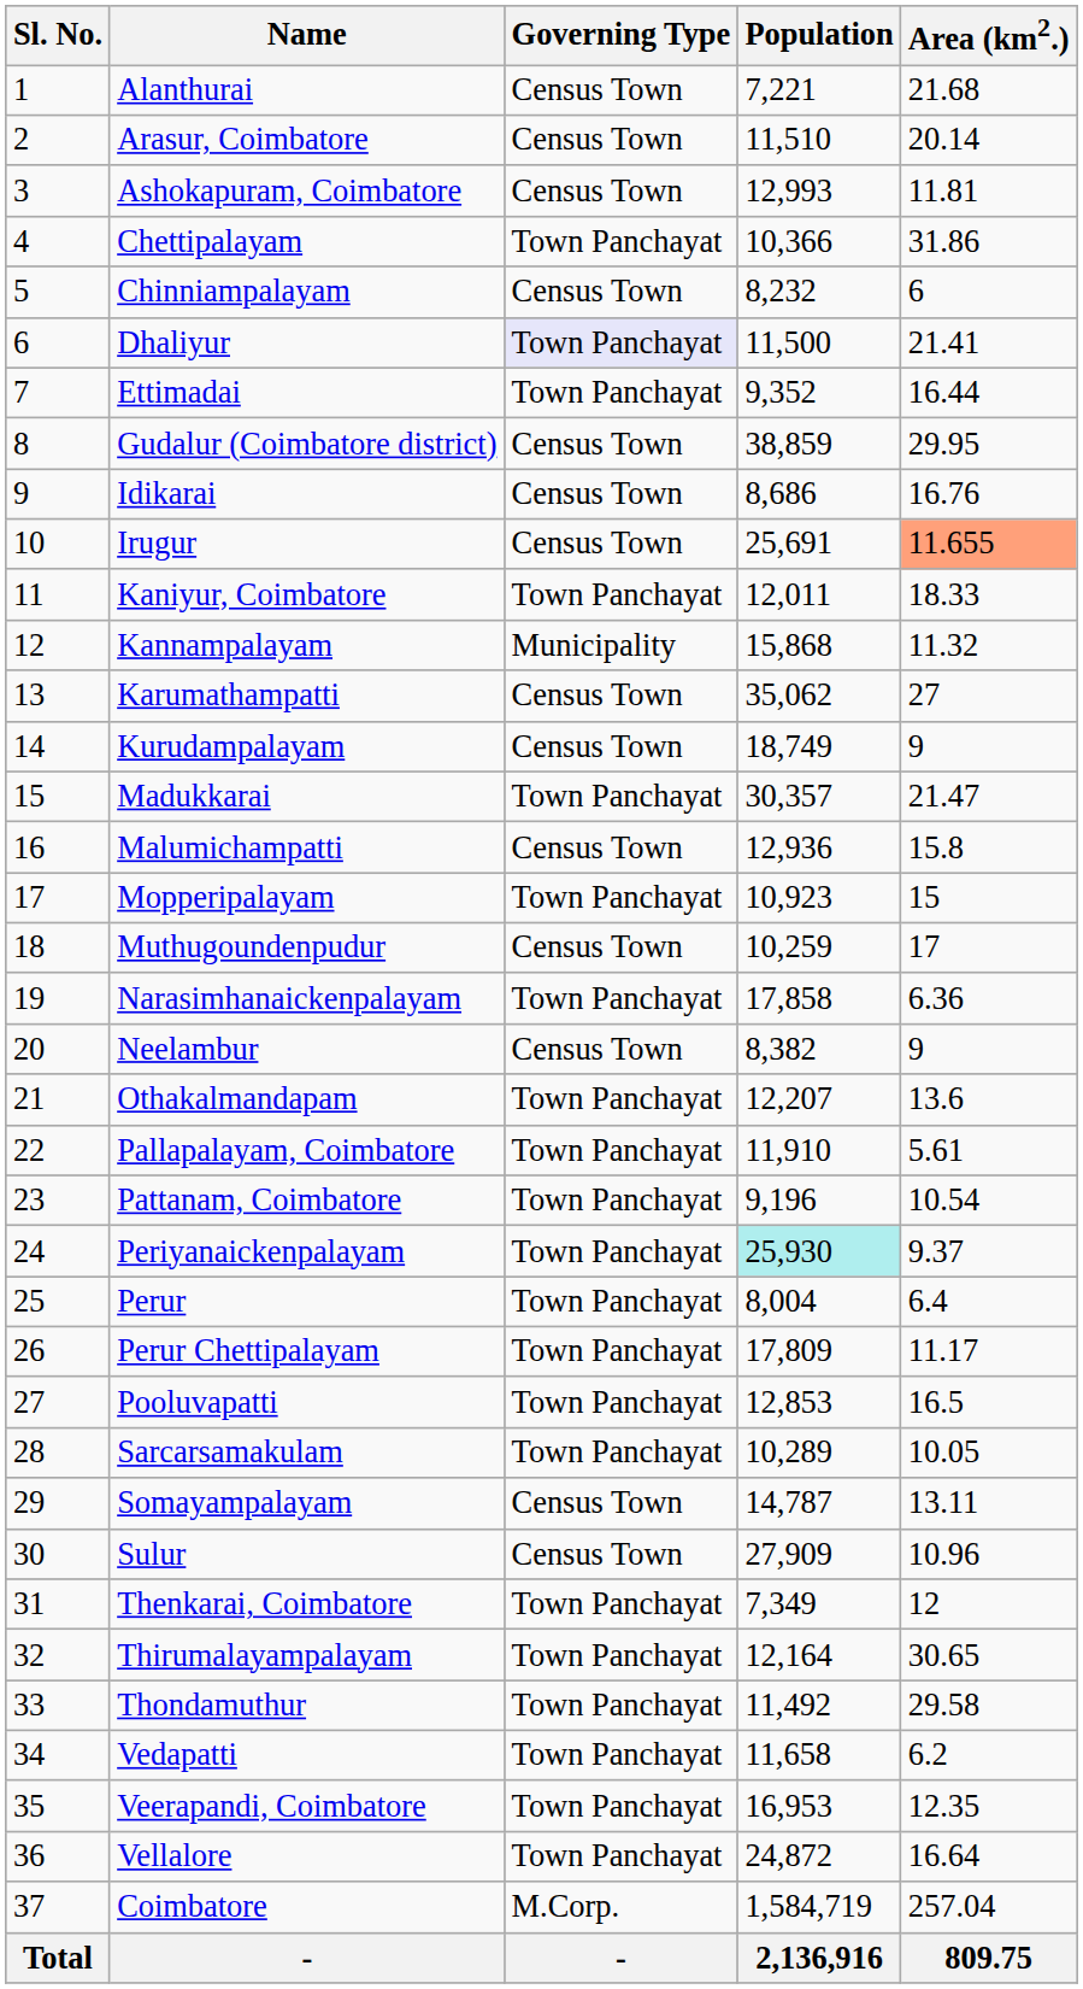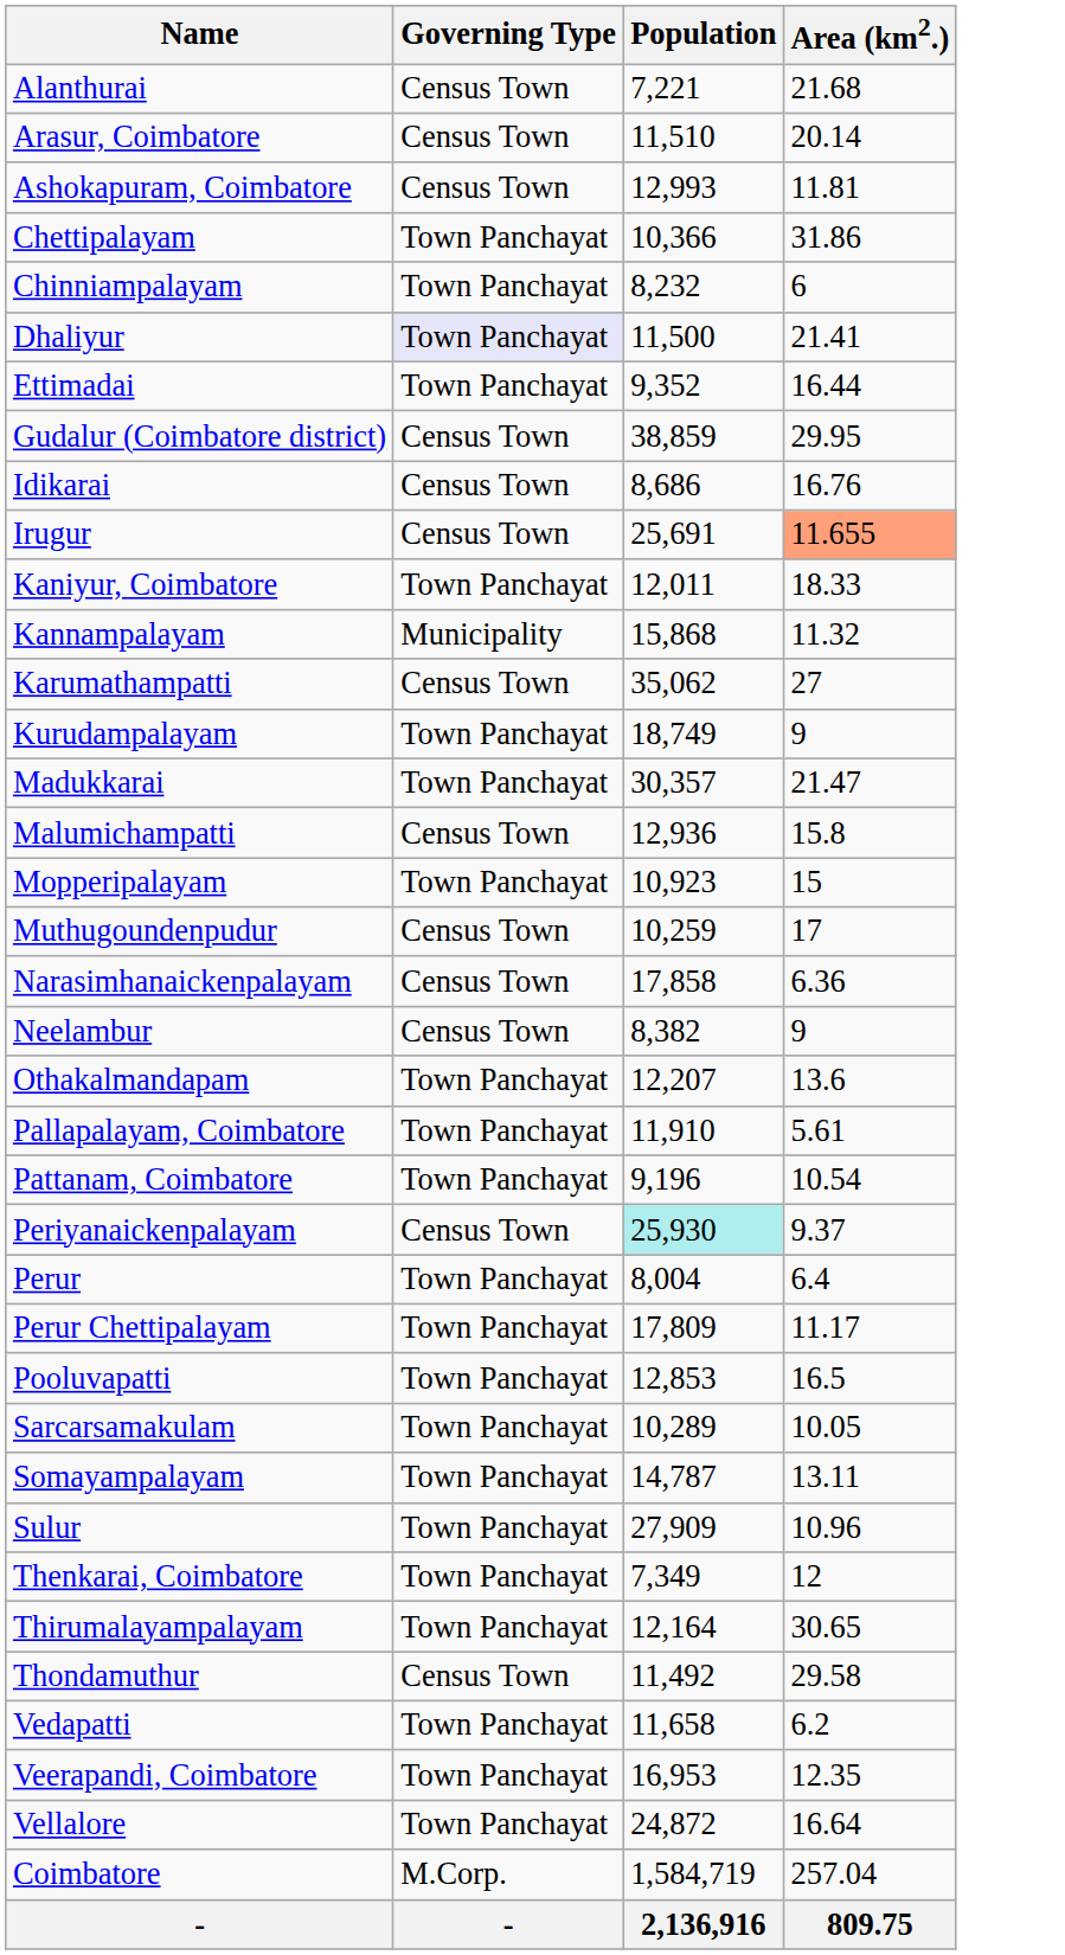 <table class="wikitable sortable">
 <tr>
-<th>Sl. No.</th>
 <th>Name</th>
 <th>Governing Type</th>
 <th>Population</th>
 <th>Area (km<sup>2</sup>.)</th>
 </tr>
 <tr>
-<td>1</td>
 <td><a href='#'>Alanthurai</a></td>
 <td>Census Town</td>
 <td>7,221</td>
 <td>21.68</td>
 </tr>
 <tr>
-<td>2</td>
 <td><a href='#'>Arasur, Coimbatore</a></td>
 <td>Census Town</td>
 <td>11,510</td>
 <td>20.14</td>
 </tr>
 <tr>
-<td>3</td>
 <td><a href='#'>Ashokapuram, Coimbatore</a></td>
 <td>Census Town</td>
 <td>12,993</td>
 <td>11.81</td>
 </tr>
 <tr>
-<td>4</td>
 <td><a href='#'>Chettipalayam</a></td>
 <td>Town Panchayat</td>
 <td>10,366</td>
 <td>31.86</td>
 </tr>
 <tr>
-<td>5</td>
 <td><a href='#'>Chinniampalayam</a></td>
-<td>Census Town</td>
+<td>Town Panchayat</td>
 <td>8,232</td>
 <td>6</td>
 </tr>
 <tr>
-<td>6</td>
 <td><a href='#'>Dhaliyur</a></td>
 <td style="background: lavender;">Town Panchayat</td>
 <td>11,500</td>
 <td>21.41</td>
 </tr>
 <tr>
-<td>7</td>
 <td><a href='#'>Ettimadai</a></td>
 <td>Town Panchayat</td>
 <td>9,352</td>
 <td>16.44</td>
 </tr>
 <tr>
-<td>8</td>
 <td><a href='#'>Gudalur (Coimbatore district)</a></td>
 <td>Census Town</td>
 <td>38,859</td>
 <td>29.95</td>
 </tr>
 <tr>
-<td>9</td>
 <td><a href='#'>Idikarai</a></td>
 <td>Census Town</td>
 <td>8,686</td>
 <td>16.76 </td>
 </tr>
 <tr>
-<td>10</td>
 <td><a href='#'>Irugur</a></td>
 <td>Census Town</td>
 <td>25,691</td>
 <td style="background: lightsalmon;">11.655</td>
 </tr>
 <tr>
-<td>11</td>
 <td><a href='#'>Kaniyur, Coimbatore</a></td>
 <td>Town Panchayat</td>
 <td>12,011</td>
 <td>18.33</td>
 </tr>
 <tr>
-<td>12</td>
 <td><a href='#'>Kannampalayam</a></td>
 <td>Municipality</td>
 <td>15,868</td>
 <td>11.32</td>
 </tr>
 <tr>
-<td>13</td>
 <td><a href='#'>Karumathampatti</a></td>
 <td>Census Town</td>
 <td>35,062</td>
 <td>27 </td>
 </tr>
 <tr>
-<td>14</td>
 <td><a href='#'>Kurudampalayam</a></td>
-<td>Census Town</td>
+<td>Town Panchayat</td>
 <td>18,749</td>
 <td>9</td>
 </tr>
 <tr>
-<td>15</td>
 <td><a href='#'>Madukkarai</a></td>
 <td>Town Panchayat</td>
 <td>30,357</td>
 <td>21.47 </td>
 </tr>
 <tr>
-<td>16</td>
 <td><a href='#'>Malumichampatti</a></td>
 <td>Census Town</td>
 <td>12,936</td>
 <td>15.8</td>
 </tr>
 <tr>
-<td>17</td>
 <td><a href='#'>Mopperipalayam</a></td>
 <td>Town Panchayat</td>
 <td>10,923</td>
 <td>15</td>
 </tr>
 <tr>
-<td>18</td>
 <td><a href='#'>Muthugoundenpudur</a></td>
 <td>Census Town</td>
 <td>10,259</td>
 <td>17</td>
 </tr>
 <tr>
-<td>19</td>
 <td><a href='#'>Narasimhanaickenpalayam</a></td>
-<td>Town Panchayat</td>
+<td>Census Town</td>
 <td>17,858</td>
 <td>6.36</td>
 </tr>
 <tr>
-<td>20</td>
 <td><a href='#'>Neelambur</a></td>
 <td>Census Town</td>
 <td>8,382</td>
 <td>9</td>
 </tr>
 <tr>
-<td>21</td>
 <td><a href='#'>Othakalmandapam</a></td>
 <td>Town Panchayat</td>
 <td>12,207</td>
 <td>13.6</td>
 </tr>
 <tr>
-<td>22</td>
 <td><a href='#'>Pallapalayam, Coimbatore</a></td>
 <td>Town Panchayat</td>
 <td>11,910</td>
 <td>5.61</td>
 </tr>
 <tr>
-<td>23</td>
 <td><a href='#'>Pattanam, Coimbatore</a></td>
 <td>Town Panchayat</td>
 <td>9,196</td>
 <td>10.54</td>
 </tr>
 <tr>
-<td>24</td>
 <td><a href='#'>Periyanaickenpalayam</a></td>
-<td>Town Panchayat</td>
+<td>Census Town</td>
 <td style="background: paleturquoise;">25,930</td>
 <td>9.37</td>
 </tr>
 <tr>
-<td>25</td>
 <td><a href='#'>Perur</a></td>
 <td>Town Panchayat</td>
 <td>8,004</td>
 <td>6.4</td>
 </tr>
 <tr>
-<td>26</td>
 <td><a href='#'>Perur Chettipalayam</a></td>
 <td>Town Panchayat</td>
 <td>17,809</td>
 <td>11.17</td>
 </tr>
 <tr>
-<td>27</td>
 <td><a href='#'>Pooluvapatti</a></td>
 <td>Town Panchayat</td>
 <td>12,853</td>
 <td>16.5</td>
 </tr>
 <tr>
-<td>28</td>
 <td><a href='#'>Sarcarsamakulam</a></td>
 <td>Town Panchayat</td>
 <td>10,289</td>
 <td>10.05</td>
 </tr>
 <tr>
-<td>29</td>
 <td><a href='#'>Somayampalayam</a></td>
-<td>Census Town</td>
+<td>Town Panchayat</td>
 <td>14,787</td>
 <td>13.11</td>
 </tr>
 <tr>
-<td>30</td>
 <td><a href='#'>Sulur</a></td>
-<td>Census Town</td>
+<td>Town Panchayat</td>
 <td>27,909</td>
 <td>10.96</td>
 </tr>
 <tr>
-<td>31</td>
 <td><a href='#'>Thenkarai, Coimbatore</a></td>
 <td>Town Panchayat</td>
 <td>7,349</td>
 <td>12</td>
 </tr>
 <tr>
-<td>32</td>
 <td><a href='#'>Thirumalayampalayam</a></td>
 <td>Town Panchayat</td>
 <td>12,164</td>
 <td>30.65</td>
 </tr>
 <tr>
-<td>33</td>
 <td><a href='#'>Thondamuthur</a></td>
-<td>Town Panchayat</td>
+<td>Census Town</td>
 <td>11,492</td>
 <td>29.58</td>
 </tr>
 <tr>
-<td>34</td>
 <td><a href='#'>Vedapatti</a></td>
 <td>Town Panchayat</td>
 <td>11,658</td>
 <td>6.2</td>
 </tr>
 <tr>
-<td>35</td>
 <td><a href='#'>Veerapandi, Coimbatore</a></td>
 <td>Town Panchayat</td>
 <td>16,953</td>
 <td>12.35</td>
 </tr>
 <tr>
-<td>36</td>
 <td><a href='#'>Vellalore</a></td>
 <td>Town Panchayat</td>
 <td>24,872</td>
 <td>16.64</td>
 </tr>
 <tr>
-<td>37</td>
 <td><a href='#'>Coimbatore</a></td>
 <td>M.Corp.</td>
 <td>1,584,719</td>
 <td>257.04</td>
 </tr>
 <tr>
-<th>Total</th>
 <th>-</th>
 <th>-</th>
 <th>2,136,916</th>
 <th>809.75</th>
 </tr>
 </table>
